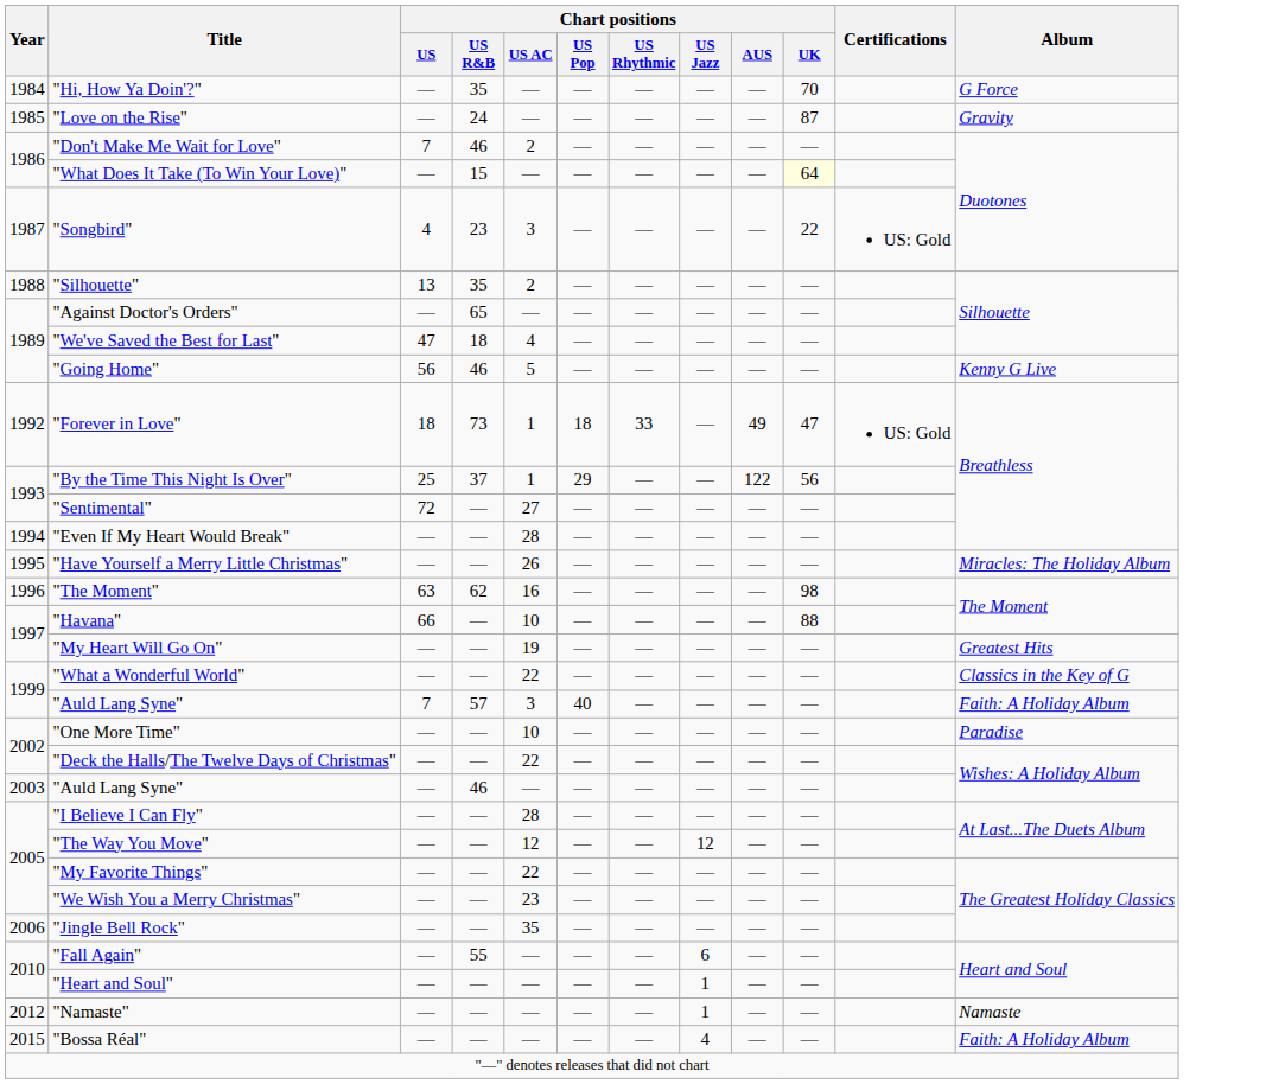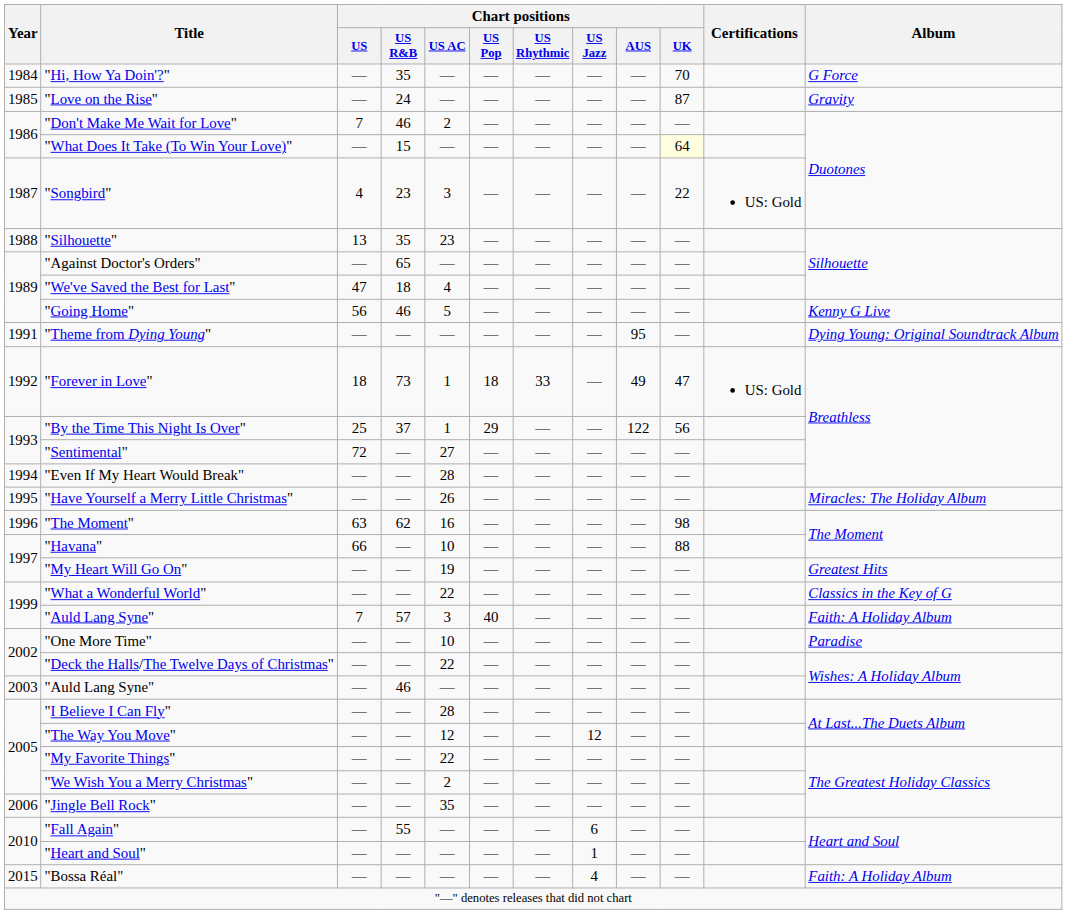 <table class="wikitable">
 <tr>
 <th scope="col" rowspan="2">Year</th>
 <th scope="col" rowspan="2">Title</th>
 <th colspan="8">Chart positions</th>
 <th rowspan="2">Certifications</th>
 <th scope="col" rowspan="2">Album</th>
 </tr>
 <tr>
 <th scope="col" style="width:3em;font-size:85%"><a href='#'>US</a><br></th>
 <th scope="col" style="width:3em;font-size:85%"><a href='#'>US R&B</a><br></th>
 <th scope="col" style="width:3em;font-size:85%"><a href='#'>US AC</a><br></th>
 <th scope="col" style="width:3em;font-size:85%"><a href='#'>US Pop</a><br></th>
 <th scope="col" style="width:3em;font-size:85%"><a href='#'>US Rhythmic</a><br></th>
 <th scope="col" style="width:3em;font-size:85%"><a href='#'>US Jazz</a><br></th>
 <th scope="col" style="width:3em;font-size:85%"><a href='#'>AUS</a><br></th>
 <th scope="col" style="width:3em;font-size:85%"><a href='#'>UK</a><br></th>
 </tr>
 <tr>
 <td>1984</td>
 <td>"<a href='#'>Hi, How Ya Doin'?</a>"</td>
 <td style="text-align:center;">—</td>
 <td style="text-align:center;">35</td>
 <td style="text-align:center;">—</td>
 <td style="text-align:center;">—</td>
 <td style="text-align:center;">—</td>
 <td style="text-align:center;">—</td>
 <td style="text-align:center;">—</td>
 <td style="text-align:center;">70</td>
 <td></td>
 <td><em><a href='#'>G Force</a></em></td>
 </tr>
 <tr>
 <td>1985</td>
 <td>"<a href='#'>Love on the Rise</a>" </td>
 <td style="text-align:center;">—</td>
 <td style="text-align:center;">24</td>
 <td style="text-align:center;">—</td>
 <td style="text-align:center;">—</td>
 <td style="text-align:center;">—</td>
 <td style="text-align:center;">—</td>
 <td style="text-align:center;">—</td>
 <td style="text-align:center;">87</td>
 <td></td>
 <td><em><a href='#'>Gravity</a></em></td>
 </tr>
 <tr>
 <td rowspan="2">1986</td>
 <td>"<a href='#'>Don't Make Me Wait for Love</a>"<br></td>
 <td style="text-align:center;">7</td>
 <td style="text-align:center;">46</td>
 <td style="text-align:center;">2</td>
 <td style="text-align:center;">—</td>
 <td style="text-align:center;">—</td>
 <td style="text-align:center;">—</td>
 <td style="text-align:center;">—</td>
 <td style="text-align:center;">—</td>
 <td></td>
 <td rowspan="3"><em><a href='#'>Duotones</a></em></td>
 </tr>
 <tr>
 <td>"<a href='#'>What Does It Take (To Win Your Love)</a>"<br></td>
 <td style="text-align:center;">—</td>
 <td style="text-align:center;">15</td>
 <td style="text-align:center;">—</td>
 <td style="text-align:center;">—</td>
 <td style="text-align:center;">—</td>
 <td style="text-align:center;">—</td>
 <td style="text-align:center;">—</td>
 <td style="background: lightyellow; text-align:center;">64</td>
 <td></td>
 </tr>
 <tr>
 <td>1987</td>
 <td>"<a href='#'>Songbird</a>"</td>
 <td style="text-align:center;">4</td>
 <td style="text-align:center;">23</td>
 <td style="text-align:center;">3</td>
 <td style="text-align:center;">—</td>
 <td style="text-align:center;">—</td>
 <td style="text-align:center;">—</td>
 <td style="text-align:center;">—</td>
 <td style="text-align:center;">22</td>
 <td><br><ul><li>US: Gold</li></ul></td>
 </tr>
 <tr>
 <td>1988</td>
 <td>"<a href='#'>Silhouette</a>"</td>
 <td style="text-align:center;">13</td>
 <td style="text-align:center;">35</td>
-<td style="text-align:center;">2</td>
+<td style="text-align:center;">23</td>
 <td style="text-align:center;">—</td>
 <td style="text-align:center;">—</td>
 <td style="text-align:center;">—</td>
 <td style="text-align:center;">—</td>
 <td style="text-align:center;">—</td>
 <td></td>
 <td rowspan="3"><em><a href='#'>Silhouette</a></em></td>
 </tr>
 <tr>
 <td rowspan="3">1989</td>
 <td>"Against Doctor's Orders"</td>
 <td style="text-align:center;">—</td>
 <td style="text-align:center;">65</td>
 <td style="text-align:center;">—</td>
 <td style="text-align:center;">—</td>
 <td style="text-align:center;">—</td>
 <td style="text-align:center;">—</td>
 <td style="text-align:center;">—</td>
 <td style="text-align:center;">—</td>
 <td></td>
 </tr>
 <tr>
 <td>"<a href='#'>We've Saved the Best for Last</a>"<br></td>
 <td style="text-align:center;">47</td>
 <td style="text-align:center;">18</td>
 <td style="text-align:center;">4</td>
 <td style="text-align:center;">—</td>
 <td style="text-align:center;">—</td>
 <td style="text-align:center;">—</td>
 <td style="text-align:center;">—</td>
 <td style="text-align:center;">—</td>
 <td></td>
 </tr>
 <tr>
 <td>"<a href='#'>Going Home</a>"</td>
 <td style="text-align:center;">56</td>
 <td style="text-align:center;">46</td>
 <td style="text-align:center;">5</td>
 <td style="text-align:center;">—</td>
 <td style="text-align:center;">—</td>
 <td style="text-align:center;">—</td>
 <td style="text-align:center;">—</td>
 <td style="text-align:center;">—</td>
 <td></td>
 <td><em><a href='#'>Kenny G Live</a></em></td>
+</tr>
+<tr>
+<td>1991</td>
+<td>"<a href='#'>Theme from <em>Dying Young</em></a>"</td>
+<td style="text-align:center;">—</td>
+<td style="text-align:center;">—</td>
+<td style="text-align:center;">—</td>
+<td style="text-align:center;">—</td>
+<td style="text-align:center;">—</td>
+<td style="text-align:center;">—</td>
+<td style="text-align:center;">95</td>
+<td style="text-align:center;">—</td>
+<td></td>
+<td><em><a href='#'>Dying Young: Original Soundtrack Album</a></em></td>
 </tr>
 <tr>
 <td>1992</td>
 <td>"<a href='#'>Forever in Love</a>"</td>
 <td style="text-align:center;">18</td>
 <td style="text-align:center;">73</td>
 <td style="text-align:center;">1</td>
 <td style="text-align:center;">18</td>
 <td style="text-align:center;">33</td>
 <td style="text-align:center;">—</td>
 <td style="text-align:center;">49</td>
 <td style="text-align:center;">47</td>
 <td><br><ul><li>US: Gold</li></ul></td>
 <td rowspan="4"><em><a href='#'>Breathless</a></em></td>
 </tr>
 <tr>
 <td rowspan="2">1993</td>
 <td>"<a href='#'>By the Time This Night Is Over</a>"<br></td>
 <td style="text-align:center;">25</td>
 <td style="text-align:center;">37</td>
 <td style="text-align:center;">1</td>
 <td style="text-align:center;">29</td>
 <td style="text-align:center;">—</td>
 <td style="text-align:center;">—</td>
 <td style="text-align:center;">122</td>
 <td style="text-align:center;">56</td>
 <td></td>
 </tr>
 <tr>
 <td>"<a href='#'>Sentimental</a>"</td>
 <td style="text-align:center;">72</td>
 <td style="text-align:center;">—</td>
 <td style="text-align:center;">27</td>
 <td style="text-align:center;">—</td>
 <td style="text-align:center;">—</td>
 <td style="text-align:center;">—</td>
 <td style="text-align:center;">—</td>
 <td style="text-align:center;">—</td>
 <td></td>
 </tr>
 <tr>
 <td>1994</td>
 <td>"Even If My Heart Would Break"<br></td>
 <td style="text-align:center;">—</td>
 <td style="text-align:center;">—</td>
 <td style="text-align:center;">28</td>
 <td style="text-align:center;">—</td>
 <td style="text-align:center;">—</td>
 <td style="text-align:center;">—</td>
 <td style="text-align:center;">—</td>
 <td style="text-align:center;">—</td>
 <td></td>
 </tr>
 <tr>
 <td>1995</td>
 <td>"<a href='#'>Have Yourself a Merry Little Christmas</a>"</td>
 <td style="text-align:center;">—</td>
 <td style="text-align:center;">—</td>
 <td style="text-align:center;">26</td>
 <td style="text-align:center;">—</td>
 <td style="text-align:center;">—</td>
 <td style="text-align:center;">—</td>
 <td style="text-align:center;">—</td>
 <td style="text-align:center;">—</td>
 <td></td>
 <td><em><a href='#'>Miracles: The Holiday Album</a></em></td>
 </tr>
 <tr>
 <td>1996</td>
 <td>"<a href='#'>The Moment</a>"</td>
 <td style="text-align:center;">63</td>
 <td style="text-align:center;">62</td>
 <td style="text-align:center;">16</td>
 <td style="text-align:center;">—</td>
 <td style="text-align:center;">—</td>
 <td style="text-align:center;">—</td>
 <td style="text-align:center;">—</td>
 <td style="text-align:center;">98</td>
 <td></td>
 <td rowspan="2"><em><a href='#'>The Moment</a></em></td>
 </tr>
 <tr>
 <td rowspan="2">1997</td>
 <td>"<a href='#'>Havana</a>" </td>
 <td style="text-align:center;">66</td>
 <td style="text-align:center;">—</td>
 <td style="text-align:center;">10</td>
 <td style="text-align:center;">—</td>
 <td style="text-align:center;">—</td>
 <td style="text-align:center;">—</td>
 <td style="text-align:center;">—</td>
 <td style="text-align:center;">88</td>
 <td></td>
 </tr>
 <tr>
 <td>"<a href='#'>My Heart Will Go On</a>"</td>
 <td style="text-align:center;">—</td>
 <td style="text-align:center;">—</td>
 <td style="text-align:center;">19</td>
 <td style="text-align:center;">—</td>
 <td style="text-align:center;">—</td>
 <td style="text-align:center;">—</td>
 <td style="text-align:center;">—</td>
 <td style="text-align:center;">—</td>
 <td></td>
 <td><em><a href='#'>Greatest Hits</a></em></td>
 </tr>
 <tr>
 <td rowspan="2">1999</td>
 <td>"<a href='#'>What a Wonderful World</a>"<br></td>
 <td style="text-align:center;">—</td>
 <td style="text-align:center;">—</td>
 <td style="text-align:center;">22</td>
 <td style="text-align:center;">—</td>
 <td style="text-align:center;">—</td>
 <td style="text-align:center;">—</td>
 <td style="text-align:center;">—</td>
 <td style="text-align:center;">—</td>
 <td></td>
 <td><em><a href='#'>Classics in the Key of G</a></em></td>
 </tr>
 <tr>
 <td>"<a href='#'>Auld Lang Syne</a>"</td>
 <td style="text-align:center;">7</td>
 <td style="text-align:center;">57</td>
 <td style="text-align:center;">3</td>
 <td style="text-align:center;">40</td>
 <td style="text-align:center;">—</td>
 <td style="text-align:center;">—</td>
 <td style="text-align:center;">—</td>
 <td style="text-align:center;">—</td>
 <td></td>
 <td><em><a href='#'>Faith: A Holiday Album</a></em></td>
 </tr>
 <tr>
 <td rowspan="2">2002</td>
 <td>"One More Time"<br></td>
 <td style="text-align:center;">—</td>
 <td style="text-align:center;">—</td>
 <td style="text-align:center;">10</td>
 <td style="text-align:center;">—</td>
 <td style="text-align:center;">—</td>
 <td style="text-align:center;">—</td>
 <td style="text-align:center;">—</td>
 <td style="text-align:center;">—</td>
 <td></td>
 <td><em><a href='#'>Paradise</a></em></td>
 </tr>
 <tr>
 <td>"<a href='#'>Deck the Halls</a>/<a href='#'>The Twelve Days of Christmas</a>"</td>
 <td style="text-align:center;">—</td>
 <td style="text-align:center;">—</td>
 <td style="text-align:center;">22</td>
 <td style="text-align:center;">—</td>
 <td style="text-align:center;">—</td>
 <td style="text-align:center;">—</td>
 <td style="text-align:center;">—</td>
 <td style="text-align:center;">—</td>
 <td></td>
 <td rowspan="2"><em><a href='#'>Wishes: A Holiday Album</a></em></td>
 </tr>
 <tr>
 <td>2003</td>
 <td>"Auld Lang Syne" </td>
 <td style="text-align:center;">—</td>
 <td style="text-align:center;">46</td>
 <td style="text-align:center;">—</td>
 <td style="text-align:center;">—</td>
 <td style="text-align:center;">—</td>
 <td style="text-align:center;">—</td>
 <td style="text-align:center;">—</td>
 <td style="text-align:center;">—</td>
 <td></td>
 </tr>
 <tr>
 <td rowspan="4">2005</td>
 <td>"<a href='#'>I Believe I Can Fly</a>"<br></td>
 <td style="text-align:center;">—</td>
 <td style="text-align:center;">—</td>
 <td style="text-align:center;">28</td>
 <td style="text-align:center;">—</td>
 <td style="text-align:center;">—</td>
 <td style="text-align:center;">—</td>
 <td style="text-align:center;">—</td>
 <td style="text-align:center;">—</td>
 <td></td>
 <td rowspan="2"><em><a href='#'>At Last...The Duets Album</a></em></td>
 </tr>
 <tr>
 <td>"<a href='#'>The Way You Move</a>" </td>
 <td style="text-align:center;">—</td>
 <td style="text-align:center;">—</td>
 <td style="text-align:center;">12</td>
 <td style="text-align:center;">—</td>
 <td style="text-align:center;">—</td>
 <td style="text-align:center;">12</td>
 <td style="text-align:center;">—</td>
 <td style="text-align:center;">—</td>
 <td></td>
 </tr>
 <tr>
 <td>"<a href='#'>My Favorite Things</a>"</td>
 <td style="text-align:center;">—</td>
 <td style="text-align:center;">—</td>
 <td style="text-align:center;">22</td>
 <td style="text-align:center;">—</td>
 <td style="text-align:center;">—</td>
 <td style="text-align:center;">—</td>
 <td style="text-align:center;">—</td>
 <td style="text-align:center;">—</td>
 <td></td>
 <td rowspan="3"><em><a href='#'>The Greatest Holiday Classics</a></em></td>
 </tr>
 <tr>
 <td>"<a href='#'>We Wish You a Merry Christmas</a>"</td>
 <td style="text-align:center;">—</td>
 <td style="text-align:center;">—</td>
-<td style="text-align:center;">23</td>
+<td style="text-align:center;">2</td>
 <td style="text-align:center;">—</td>
 <td style="text-align:center;">—</td>
 <td style="text-align:center;">—</td>
 <td style="text-align:center;">—</td>
 <td style="text-align:center;">—</td>
 <td></td>
 </tr>
 <tr>
 <td>2006</td>
 <td>"<a href='#'>Jingle Bell Rock</a>"</td>
 <td style="text-align:center;">—</td>
 <td style="text-align:center;">—</td>
 <td style="text-align:center;">35</td>
 <td style="text-align:center;">—</td>
 <td style="text-align:center;">—</td>
 <td style="text-align:center;">—</td>
 <td style="text-align:center;">—</td>
 <td style="text-align:center;">—</td>
 <td></td>
 </tr>
 <tr>
 <td rowspan="2">2010</td>
 <td>"<a href='#'>Fall Again</a>" </td>
 <td style="text-align:center;">—</td>
 <td style="text-align:center;">55</td>
 <td style="text-align:center;">—</td>
 <td style="text-align:center;">—</td>
 <td style="text-align:center;">—</td>
 <td style="text-align:center;">6</td>
 <td style="text-align:center;">—</td>
 <td style="text-align:center;">—</td>
 <td></td>
 <td rowspan="2"><em><a href='#'>Heart and Soul</a></em></td>
 </tr>
 <tr>
 <td>"<a href='#'>Heart and Soul</a>"</td>
 <td style="text-align:center;">—</td>
 <td style="text-align:center;">—</td>
 <td style="text-align:center;">—</td>
 <td style="text-align:center;">—</td>
 <td style="text-align:center;">—</td>
 <td style="text-align:center;">1</td>
 <td style="text-align:center;">—</td>
 <td style="text-align:center;">—</td>
 <td></td>
 </tr>
 <tr>
-<td>2012</td>
-<td>"Namaste" </td>
-<td style="text-align:center;">—</td>
-<td style="text-align:center;">—</td>
-<td style="text-align:center;">—</td>
-<td style="text-align:center;">—</td>
-<td style="text-align:center;">—</td>
-<td style="text-align:center;">1</td>
-<td style="text-align:center;">—</td>
-<td style="text-align:center;">—</td>
-<td></td>
-<td><em>Namaste</em></td>
-</tr>
-<tr>
 <td>2015</td>
 <td>"Bossa Réal"</td>
 <td style="text-align:center;">—</td>
 <td style="text-align:center;">—</td>
 <td style="text-align:center;">—</td>
 <td style="text-align:center;">—</td>
 <td style="text-align:center;">—</td>
 <td style="text-align:center;">4</td>
 <td style="text-align:center;">—</td>
 <td style="text-align:center;">—</td>
 <td></td>
 <td><em><a href='#'>Faith: A Holiday Album</a></em></td>
 </tr>
 <tr>
 <td align=center colspan=12 style=font-size:85%>"—" denotes releases that did not chart</td>
 </tr>
 </table>
